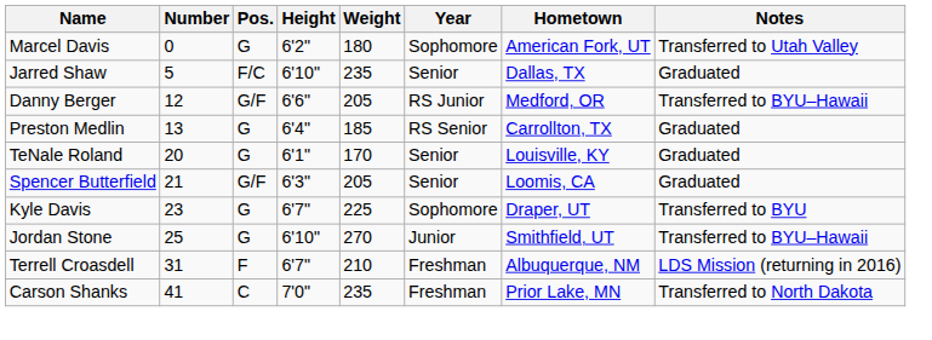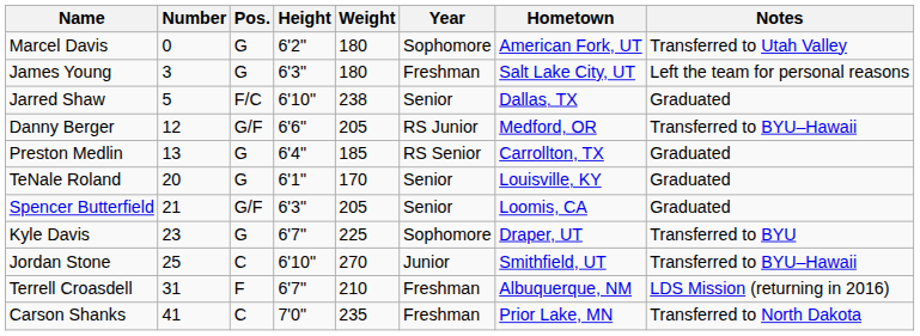 <table class="wikitable sortable" border="1">
 <tr>
 <th>Name</th>
 <th>Number</th>
 <th>Pos.</th>
 <th>Height</th>
 <th>Weight</th>
 <th>Year</th>
 <th>Hometown</th>
 <th class="unsortable">Notes</th>
 </tr>
 <tr>
 <td>Marcel Davis</td>
 <td>0</td>
 <td>G</td>
 <td>6'2"</td>
 <td>180</td>
 <td>Sophomore</td>
 <td><a href='#'>American Fork, UT</a></td>
 <td>Transferred to <a href='#'>Utah Valley</a></td>
 </tr>
 <tr>
+<td>James Young</td>
+<td>3</td>
+<td>G</td>
+<td>6'3"</td>
+<td>180</td>
+<td>Freshman</td>
+<td><a href='#'>Salt Lake City, UT</a></td>
+<td>Left the team for personal reasons</td>
+</tr>
+<tr>
 <td>Jarred Shaw</td>
 <td>5</td>
 <td>F/C</td>
 <td>6'10"</td>
-<td>235</td>
+<td>238</td>
 <td>Senior</td>
 <td><a href='#'>Dallas, TX</a></td>
 <td>Graduated</td>
 </tr>
 <tr>
 <td>Danny Berger</td>
 <td>12</td>
 <td>G/F</td>
 <td>6'6"</td>
 <td>205</td>
 <td>RS Junior</td>
 <td><a href='#'>Medford, OR</a></td>
 <td>Transferred to <a href='#'>BYU–Hawaii</a></td>
 </tr>
 <tr>
 <td>Preston Medlin</td>
 <td>13</td>
 <td>G</td>
 <td>6'4"</td>
 <td>185</td>
 <td>RS Senior</td>
 <td><a href='#'>Carrollton, TX</a></td>
 <td>Graduated</td>
 </tr>
 <tr>
 <td>TeNale Roland</td>
 <td>20</td>
 <td>G</td>
 <td>6'1"</td>
 <td>170</td>
 <td>Senior</td>
 <td><a href='#'>Louisville, KY</a></td>
 <td>Graduated</td>
 </tr>
 <tr>
 <td><a href='#'>Spencer Butterfield</a></td>
 <td>21</td>
 <td>G/F</td>
 <td>6'3"</td>
 <td>205</td>
 <td>Senior</td>
 <td><a href='#'>Loomis, CA</a></td>
 <td>Graduated</td>
 </tr>
 <tr>
 <td>Kyle Davis</td>
 <td>23</td>
 <td>G</td>
 <td>6'7"</td>
 <td>225</td>
 <td>Sophomore</td>
 <td><a href='#'>Draper, UT</a></td>
 <td>Transferred to <a href='#'>BYU</a></td>
 </tr>
 <tr>
 <td>Jordan Stone</td>
 <td>25</td>
-<td>G</td>
+<td>C</td>
 <td>6'10"</td>
 <td>270</td>
 <td>Junior</td>
 <td><a href='#'>Smithfield, UT</a></td>
 <td>Transferred to <a href='#'>BYU–Hawaii</a></td>
 </tr>
 <tr>
 <td>Terrell Croasdell</td>
 <td>31</td>
 <td>F</td>
 <td>6'7"</td>
 <td>210</td>
 <td>Freshman</td>
 <td><a href='#'>Albuquerque, NM</a></td>
 <td><a href='#'>LDS Mission</a> (returning in 2016)</td>
 </tr>
 <tr>
 <td>Carson Shanks</td>
 <td>41</td>
 <td>C</td>
 <td>7'0"</td>
 <td>235</td>
 <td>Freshman</td>
 <td><a href='#'>Prior Lake, MN</a></td>
 <td>Transferred to <a href='#'>North Dakota</a></td>
 </tr>
 </table>
